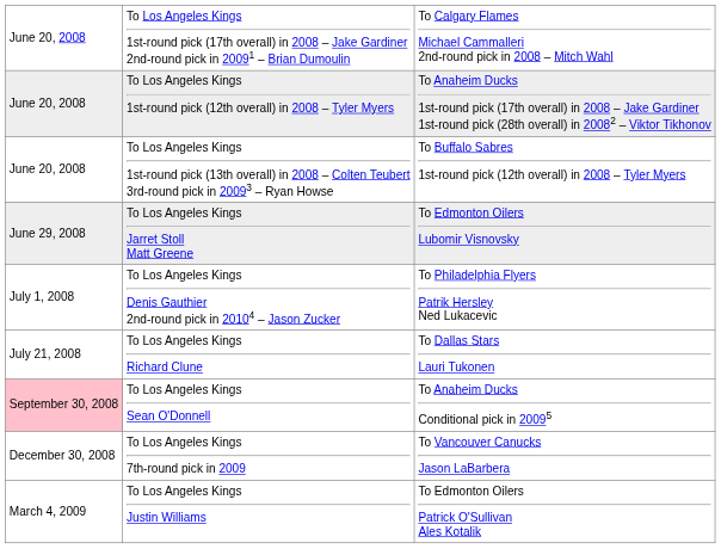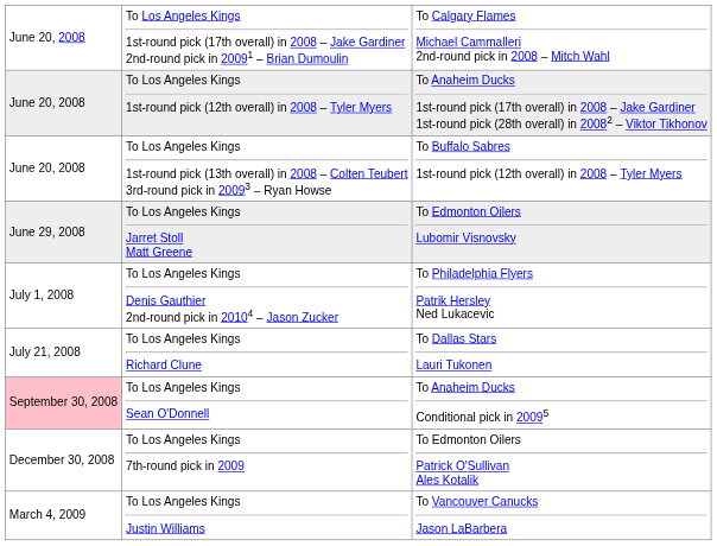 <table border="1" style="border-collapse:collapse;"  cellpadding="5">
 <tr>
 <td>June 20, <a href='#'>2008</a><br></td>
 <td valign="top">To <a href='#'>Los Angeles Kings</a> <hr>1st-round pick (17th overall) in <a href='#'>2008</a> – <a href='#'>Jake Gardiner</a><br>2nd-round pick in <a href='#'>2009</a><sup>1</sup> – <a href='#'>Brian Dumoulin</a></td>
 <td valign="top">To <a href='#'>Calgary Flames</a> <hr><a href='#'>Michael Cammalleri</a><br>2nd-round pick in <a href='#'>2008</a> – <a href='#'>Mitch Wahl</a></td>
 </tr>
 <tr style="background:#eee;">
 <td>June 20, 2008<br></td>
 <td valign="top">To Los Angeles Kings <hr>1st-round pick (12th overall) in <a href='#'>2008</a> – <a href='#'>Tyler Myers</a></td>
 <td valign="top">To <a href='#'>Anaheim Ducks</a> <hr>1st-round pick (17th overall) in <a href='#'>2008</a> – <a href='#'>Jake Gardiner</a><br>1st-round pick (28th overall) in <a href='#'>2008</a><sup>2</sup> – <a href='#'>Viktor Tikhonov</a></td>
 </tr>
 <tr>
 <td>June 20, 2008<br></td>
 <td valign="top">To Los Angeles Kings <hr>1st-round pick (13th overall) in <a href='#'>2008</a> – <a href='#'>Colten Teubert</a><br>3rd-round pick in <a href='#'>2009</a><sup>3</sup> – Ryan Howse</td>
 <td valign="top">To <a href='#'>Buffalo Sabres</a> <hr>1st-round pick (12th overall) in <a href='#'>2008</a> – <a href='#'>Tyler Myers</a></td>
 </tr>
 <tr style="background:#eee;">
 <td>June 29, 2008<br></td>
 <td valign="top">To Los Angeles Kings <hr><a href='#'>Jarret Stoll</a><br><a href='#'>Matt Greene</a></td>
 <td valign="top">To <a href='#'>Edmonton Oilers</a> <hr><a href='#'>Lubomir Visnovsky</a></td>
 </tr>
 <tr>
 <td>July 1, 2008<br></td>
 <td valign="top">To Los Angeles Kings <hr><a href='#'>Denis Gauthier</a><br>2nd-round pick in <a href='#'>2010</a><sup>4</sup> – <a href='#'>Jason Zucker</a></td>
 <td valign="top">To <a href='#'>Philadelphia Flyers</a> <hr><a href='#'>Patrik Hersley</a><br>Ned Lukacevic</td>
 </tr>
 <tr>
 <td>July 21, 2008<br></td>
 <td valign="top">To Los Angeles Kings <hr> <a href='#'>Richard Clune</a></td>
 <td valign="top">To <a href='#'>Dallas Stars</a> <hr> <a href='#'>Lauri Tukonen</a></td>
 </tr>
 <tr>
 <td style="background: pink;">September 30, 2008<br></td>
 <td valign="top">To Los Angeles Kings <hr> <a href='#'>Sean O'Donnell</a></td>
 <td valign="top">To <a href='#'>Anaheim Ducks</a> <hr> Conditional pick in <a href='#'>2009</a><sup>5</sup></td>
 </tr>
 <tr>
 <td>December 30, 2008<br></td>
 <td valign="top">To Los Angeles Kings <hr> 7th-round pick in <a href='#'>2009</a></td>
-<td valign="top">To <a href='#'>Vancouver Canucks</a> <hr> <a href='#'>Jason LaBarbera</a></td>
+<td valign="top">To Edmonton Oilers <hr> <a href='#'>Patrick O'Sullivan</a><br><a href='#'>Ales Kotalik</a></td>
 </tr>
 <tr>
 <td>March 4, 2009<br></td>
 <td valign="top">To Los Angeles Kings <hr> <a href='#'>Justin Williams</a></td>
-<td valign="top">To Edmonton Oilers <hr> <a href='#'>Patrick O'Sullivan</a><br><a href='#'>Ales Kotalik</a></td>
+<td valign="top">To <a href='#'>Vancouver Canucks</a> <hr> <a href='#'>Jason LaBarbera</a></td>
 </tr>
 </table>
